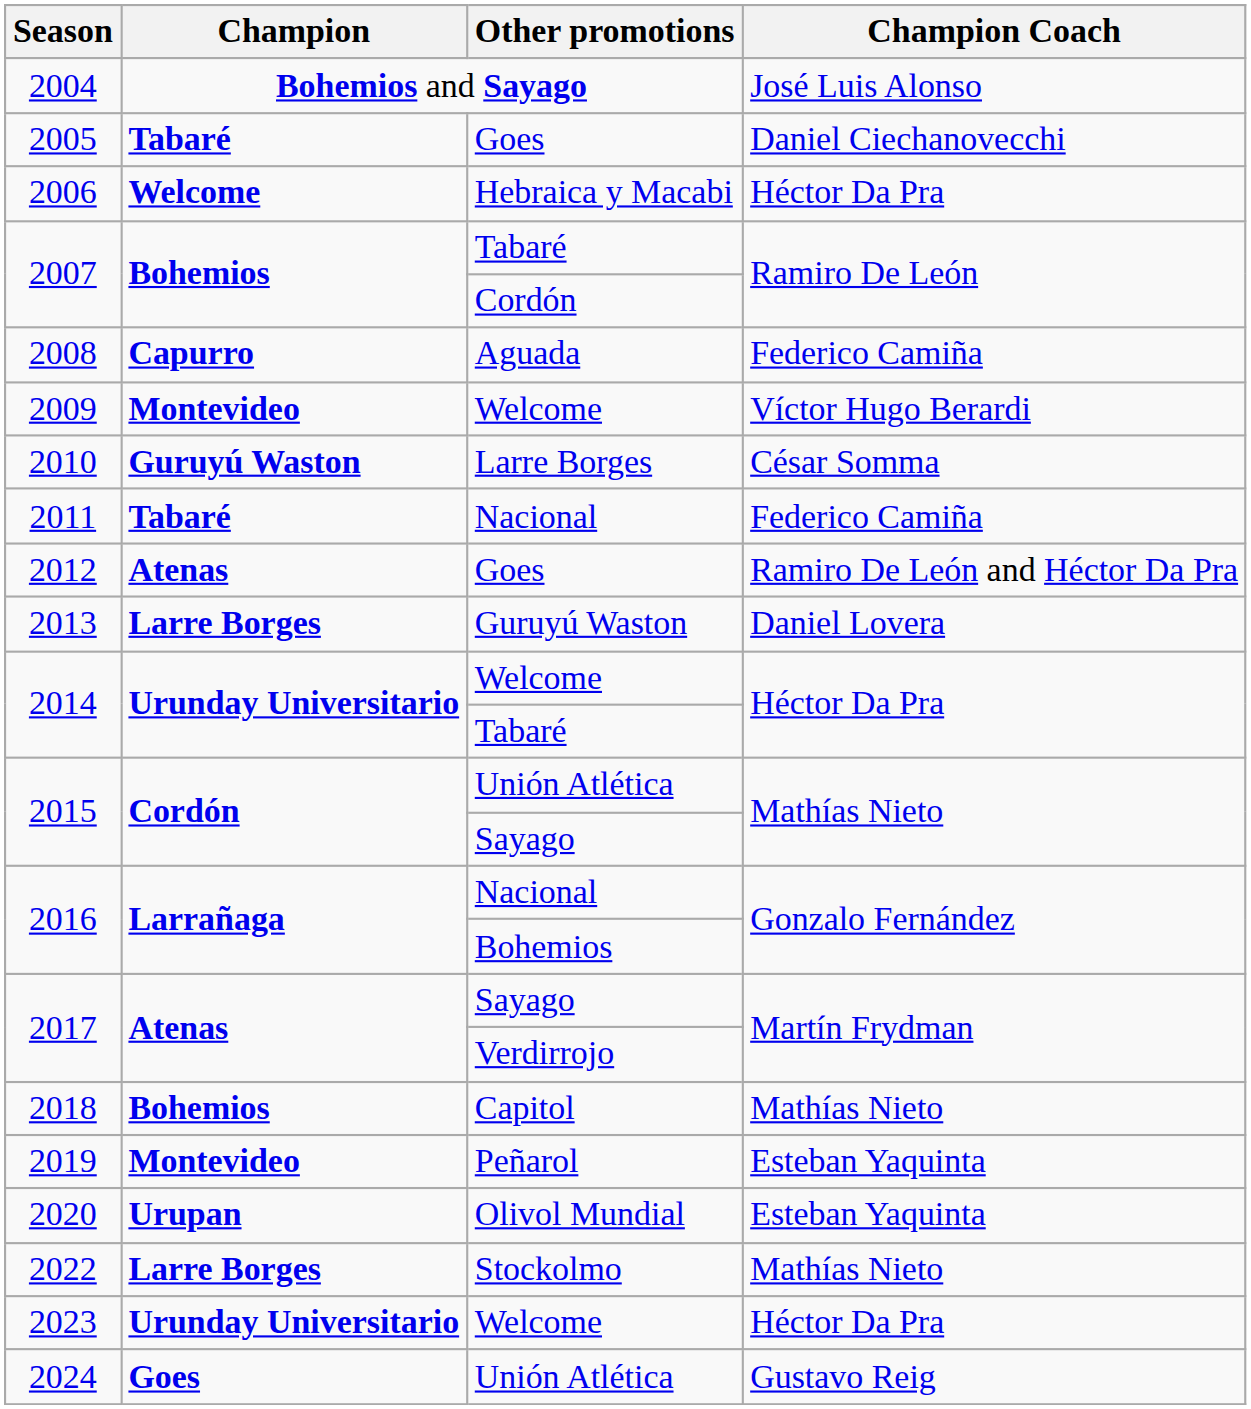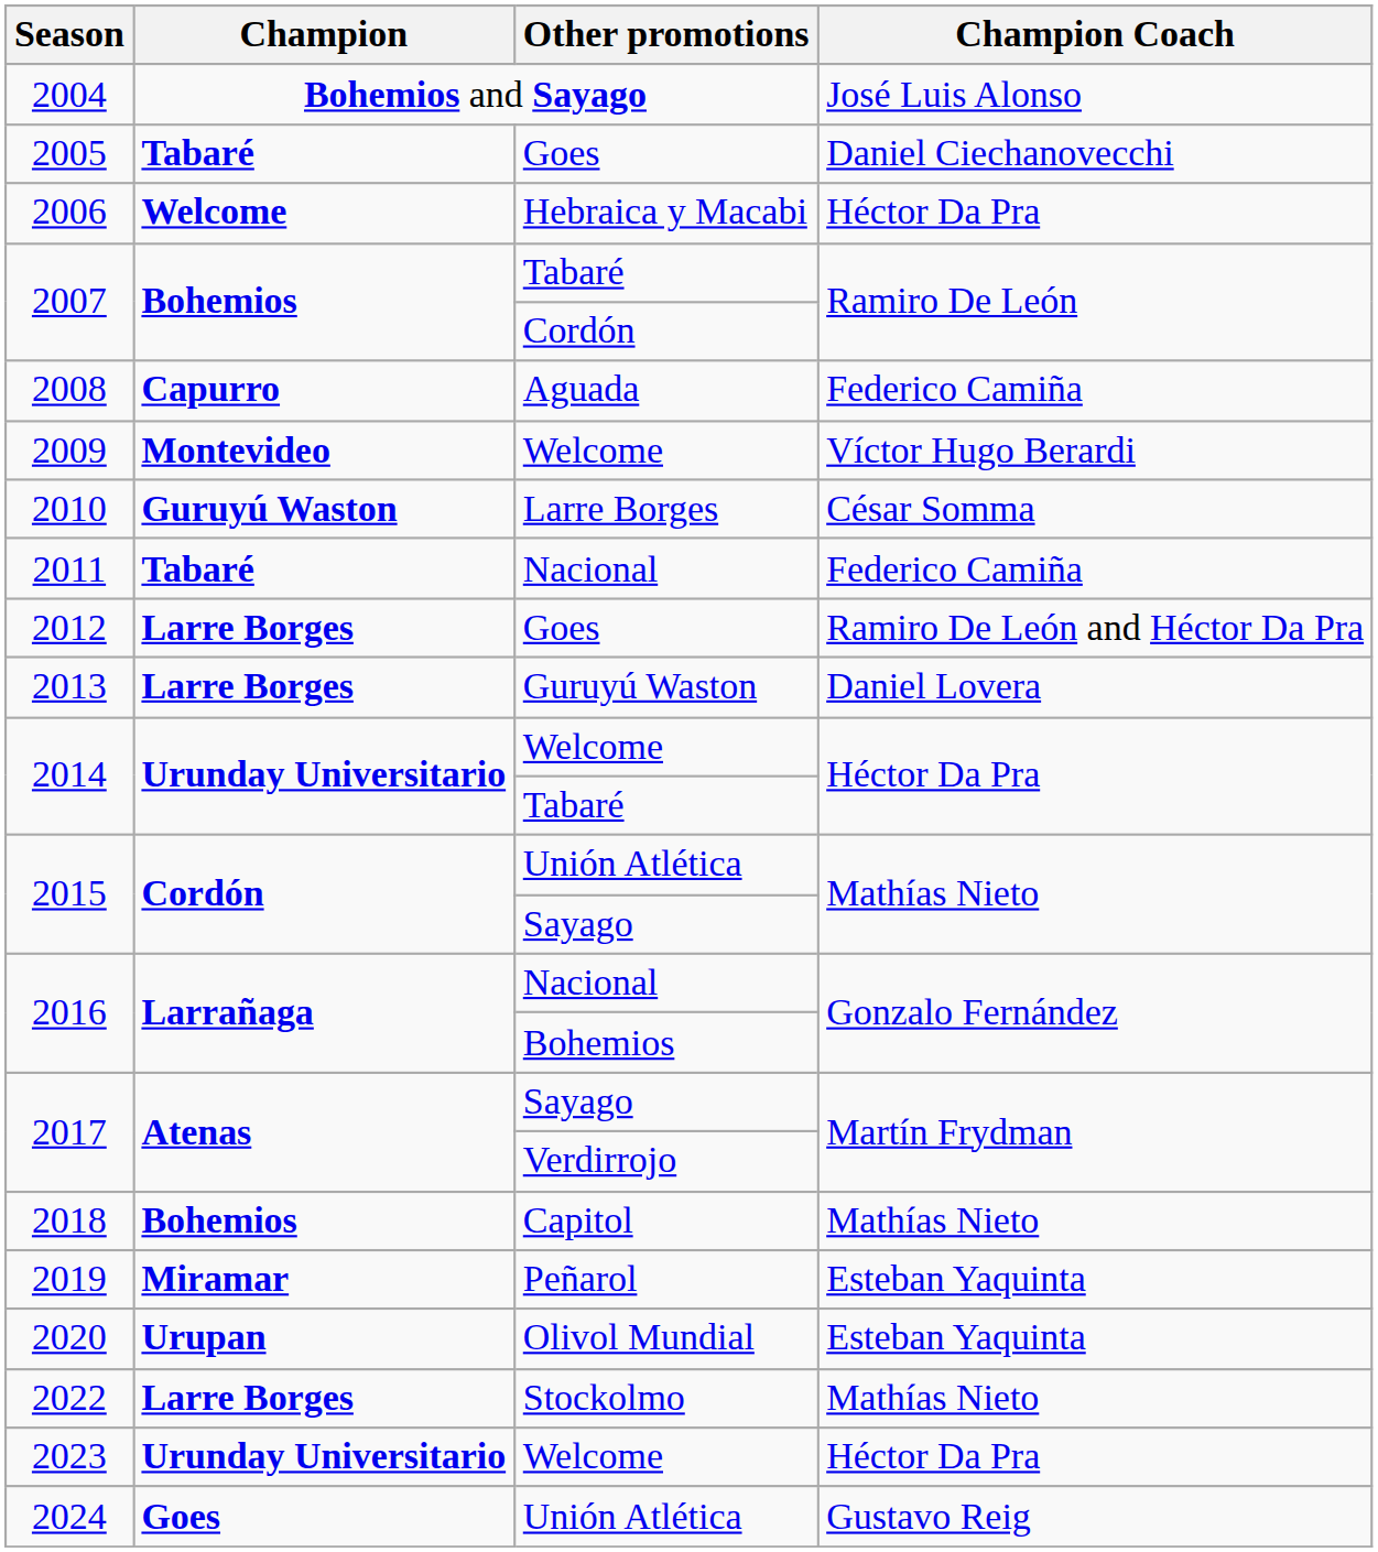 <table class="wikitable sortable"  style="text-align:left">
 <tr>
 <th>Season</th>
 <th>Champion</th>
 <th>Other promotions</th>
 <th>Champion Coach</th>
 </tr>
 <tr align=left>
 <td align=center><a href='#'>2004</a></td>
 <td align=center colspan=2><strong><a href='#'>Bohemios</a></strong> and <strong><a href='#'>Sayago</a></strong></td>
 <td> <a href='#'>José Luis Alonso</a></td>
 </tr>
 <tr align=left>
 <td align=center><a href='#'>2005</a></td>
 <td><strong><a href='#'>Tabaré</a></strong></td>
 <td><a href='#'>Goes</a></td>
 <td> <a href='#'>Daniel Ciechanovecchi</a></td>
 </tr>
 <tr align=left>
 <td align=center><a href='#'>2006</a></td>
 <td><strong><a href='#'>Welcome</a></strong></td>
 <td><a href='#'>Hebraica y Macabi</a></td>
 <td> <a href='#'>Héctor Da Pra</a></td>
 </tr>
 <tr align=left>
 <td rowspan=2 align=center><a href='#'>2007</a></td>
 <td rowspan=2><strong><a href='#'>Bohemios</a></strong></td>
 <td><a href='#'>Tabaré</a></td>
 <td rowspan=2> <a href='#'>Ramiro De León</a></td>
 </tr>
 <tr>
 <td><a href='#'>Cordón</a></td>
 </tr>
 <tr align=left>
 <td align=center><a href='#'>2008</a></td>
 <td><strong><a href='#'>Capurro</a></strong></td>
 <td><a href='#'>Aguada</a></td>
 <td> <a href='#'>Federico Camiña</a></td>
 </tr>
 <tr align=left>
 <td align=center><a href='#'>2009</a></td>
 <td><strong><a href='#'>Montevideo</a></strong></td>
 <td><a href='#'>Welcome</a></td>
 <td> <a href='#'>Víctor Hugo Berardi</a></td>
 </tr>
 <tr align=left>
 <td align=center><a href='#'>2010</a></td>
 <td><strong><a href='#'>Guruyú Waston</a></strong></td>
 <td><a href='#'>Larre Borges</a></td>
 <td> <a href='#'>César Somma</a></td>
 </tr>
 <tr align=left>
 <td align=center><a href='#'>2011</a></td>
 <td><strong><a href='#'>Tabaré</a></strong></td>
 <td><a href='#'>Nacional</a></td>
 <td> <a href='#'>Federico Camiña</a></td>
 </tr>
 <tr align=left>
 <td align=center><a href='#'>2012</a></td>
-<td><strong><a href='#'>Atenas</a></strong></td>
+<td><strong><a href='#'>Larre Borges</a></strong></td>
 <td><a href='#'>Goes</a></td>
 <td> <a href='#'>Ramiro De León</a> and  <a href='#'>Héctor Da Pra</a></td>
 </tr>
 <tr align=left>
 <td align=center><a href='#'>2013</a></td>
 <td><strong><a href='#'>Larre Borges</a></strong></td>
 <td><a href='#'>Guruyú Waston</a></td>
 <td> <a href='#'>Daniel Lovera</a></td>
 </tr>
 <tr align=left>
 <td rowspan=2 align=center><a href='#'>2014</a></td>
 <td rowspan=2><strong><a href='#'>Urunday Universitario</a></strong></td>
 <td><a href='#'>Welcome</a></td>
 <td rowspan=2> <a href='#'>Héctor Da Pra</a></td>
 </tr>
 <tr>
 <td><a href='#'>Tabaré</a></td>
 </tr>
 <tr align=left>
 <td rowspan=2 align=center><a href='#'>2015</a></td>
 <td rowspan=2><strong><a href='#'>Cordón</a></strong></td>
 <td><a href='#'>Unión Atlética</a></td>
 <td rowspan=2> <a href='#'>Mathías Nieto</a></td>
 </tr>
 <tr>
 <td><a href='#'>Sayago</a></td>
 </tr>
 <tr align=left>
 <td rowspan=2 align=center><a href='#'>2016</a></td>
 <td rowspan=2><strong><a href='#'>Larrañaga</a></strong></td>
 <td><a href='#'>Nacional</a></td>
 <td rowspan=2> <a href='#'>Gonzalo Fernández</a></td>
 </tr>
 <tr>
 <td><a href='#'>Bohemios</a></td>
 </tr>
 <tr align=left>
 <td rowspan=2 align=center><a href='#'>2017</a></td>
 <td rowspan=2><strong><a href='#'>Atenas</a></strong></td>
 <td><a href='#'>Sayago</a></td>
 <td rowspan=2> <a href='#'>Martín Frydman</a></td>
 </tr>
 <tr>
 <td><a href='#'>Verdirrojo</a></td>
 </tr>
 <tr align=left>
 <td align="center"><a href='#'>2018</a></td>
 <td><strong><a href='#'>Bohemios</a></strong></td>
 <td><a href='#'>Capitol</a></td>
 <td> <a href='#'>Mathías Nieto</a></td>
 </tr>
 <tr align=left>
 <td align="center"><a href='#'>2019</a></td>
-<td><strong><a href='#'>Montevideo</a></strong></td>
+<td><strong><a href='#'>Miramar</a></strong></td>
 <td><a href='#'>Peñarol</a></td>
 <td> <a href='#'>Esteban Yaquinta</a></td>
 </tr>
 <tr>
 <td align="center"><a href='#'>2020</a></td>
 <td><strong><a href='#'>Urupan</a></strong></td>
 <td><a href='#'>Olivol Mundial</a></td>
 <td> <a href='#'>Esteban Yaquinta</a></td>
 </tr>
 <tr>
 <td align="center"><a href='#'>2022</a></td>
 <td><strong><a href='#'>Larre Borges</a></strong></td>
 <td><a href='#'>Stockolmo</a></td>
 <td> <a href='#'>Mathías Nieto</a></td>
 </tr>
 <tr>
 <td align="center"><a href='#'>2023</a></td>
 <td><strong><a href='#'>Urunday Universitario</a></strong></td>
 <td><a href='#'>Welcome</a></td>
 <td> <a href='#'>Héctor Da Pra</a></td>
 </tr>
 <tr>
 <td align="center"><a href='#'>2024</a></td>
 <td><strong><a href='#'>Goes</a></strong></td>
 <td><a href='#'>Unión Atlética</a></td>
 <td> <a href='#'>Gustavo Reig</a></td>
 </tr>
 </table>
